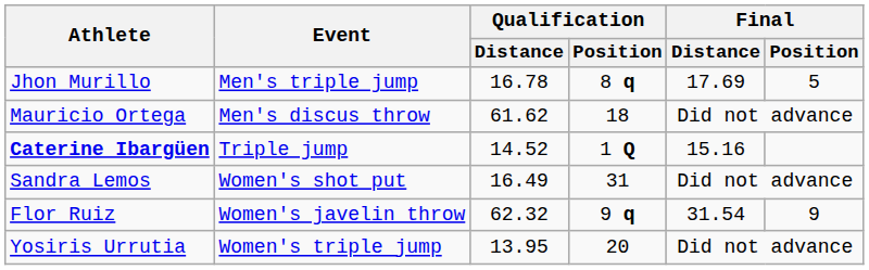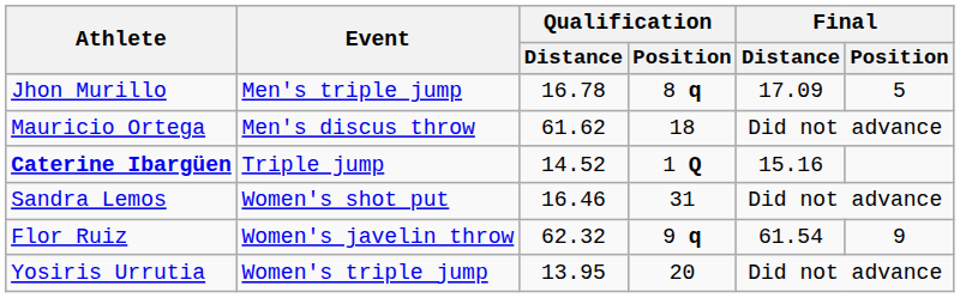 <table class=wikitable style="font-size:90%">
 <tr>
 <th rowspan="2">Athlete</th>
 <th rowspan="2">Event</th>
 <th colspan="2">Qualification</th>
 <th colspan="2">Final</th>
 </tr>
 <tr style="font-size:95%">
 <th>Distance</th>
 <th>Position</th>
 <th>Distance</th>
 <th>Position</th>
 </tr>
 <tr align=center>
 <td align=left><a href='#'>Jhon Murillo</a></td>
 <td align=left><a href='#'>Men's triple jump</a></td>
 <td>16.78</td>
 <td>8 <strong>q</strong></td>
-<td>17.69 <strong></strong></td>
+<td>17.09 <strong></strong></td>
 <td>5</td>
 </tr>
 <tr align=center>
 <td align=left><a href='#'>Mauricio Ortega</a></td>
 <td align=left><a href='#'>Men's discus throw</a></td>
 <td>61.62</td>
 <td>18</td>
 <td colspan=2>Did not advance</td>
 </tr>
 <tr align=center>
 <td align=left><strong><a href='#'>Caterine Ibargüen</a></strong></td>
 <td align=left><a href='#'>Triple jump</a></td>
 <td>14.52</td>
 <td>1 <strong>Q</strong></td>
 <td>15.16</td>
 <td></td>
 </tr>
 <tr align=center>
 <td align=left><a href='#'>Sandra Lemos</a></td>
 <td align=left><a href='#'>Women's shot put</a></td>
-<td>16.49</td>
+<td>16.46</td>
 <td>31</td>
 <td colspan=2>Did not advance</td>
 </tr>
 <tr align=center>
 <td align=left><a href='#'>Flor Ruiz</a></td>
 <td align=left><a href='#'>Women's javelin throw</a></td>
 <td>62.32</td>
 <td>9 <strong>q</strong></td>
-<td>31.54</td>
+<td>61.54</td>
 <td>9</td>
 </tr>
 <tr align=center>
 <td align=left><a href='#'>Yosiris Urrutia</a></td>
 <td align=left><a href='#'>Women's triple jump</a></td>
 <td>13.95</td>
 <td>20</td>
 <td colspan=2>Did not advance</td>
 </tr>
 </table>
